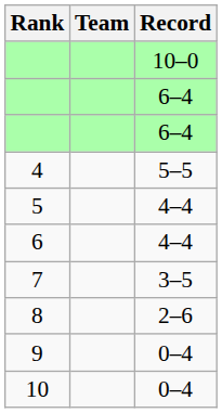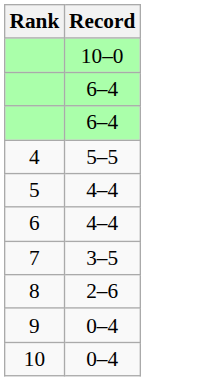 <table class="wikitable">
 <tr>
 <th>Rank</th>
-<th>Team</th>
 <th>Record</th>
 </tr>
 <tr bgcolor=#aaffaa>
 <td align=center></td>
-<td></td>
 <td align=center>10–0</td>
 </tr>
 <tr bgcolor=#aaffaa>
 <td align=center></td>
-<td></td>
 <td align=center>6–4</td>
 </tr>
 <tr bgcolor=#aaffaa>
 <td align=center></td>
-<td></td>
 <td align=center>6–4</td>
 </tr>
 <tr>
 <td align=center>4</td>
-<td></td>
 <td align=center>5–5</td>
 </tr>
 <tr>
 <td align=center>5</td>
-<td></td>
 <td align=center>4–4</td>
 </tr>
 <tr>
 <td align=center>6</td>
-<td></td>
 <td align=center>4–4</td>
 </tr>
 <tr>
 <td align=center>7</td>
-<td></td>
 <td align=center>3–5</td>
 </tr>
 <tr>
 <td align=center>8</td>
-<td></td>
 <td align=center>2–6</td>
 </tr>
 <tr>
 <td align=center>9</td>
-<td></td>
 <td align=center>0–4</td>
 </tr>
 <tr>
 <td align=center>10</td>
-<td></td>
 <td align=center>0–4</td>
 </tr>
 </table>
